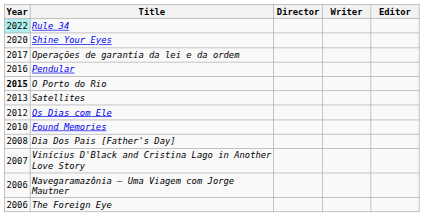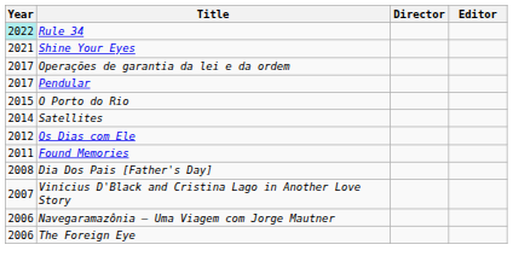 <table class="wikitable">
 <tr>
 <th scope="col">Year</th>
 <th scope="col">Title</th>
 <th scope="col" width="65">Director</th>
-<th scope="col" width="65">Writer</th>
 <th scope="col" width="65">Editor</th>
 </tr>
 <tr>
 <td style="background: paleturquoise;">2022</td>
 <td><em><a href='#'>Rule 34</a></em></td>
 <td></td>
 <td></td>
-<td></td>
 </tr>
 <tr>
-<td>2020</td>
+<td>2021</td>
 <td><em><a href='#'>Shine Your Eyes</a></em></td>
-<td></td>
 <td></td>
 <td></td>
 </tr>
 <tr>
 <td>2017</td>
 <td><em>Operações de garantia da lei e da ordem</em></td>
 <td></td>
 <td></td>
-<td></td>
 </tr>
 <tr>
-<td>2016</td>
+<td>2017</td>
 <td><em><a href='#'>Pendular</a></em></td>
-<td></td>
 <td></td>
 <td></td>
 </tr>
 <tr>
-<td><strong>2015</strong></td>
+<td>2015</td>
 <td><em>O Porto do Rio</em></td>
-<td></td>
 <td></td>
 <td></td>
 </tr>
 <tr>
-<td>2013</td>
+<td>2014</td>
 <td><em>Satellites</em></td>
-<td></td>
 <td></td>
 <td></td>
 </tr>
 <tr>
 <td>2012</td>
 <td><em><a href='#'>Os Dias com Ele</a></em></td>
 <td></td>
 <td></td>
-<td></td>
 </tr>
 <tr>
-<td>2010</td>
+<td>2011</td>
 <td><em><a href='#'>Found Memories</a></em></td>
-<td></td>
 <td></td>
 <td></td>
 </tr>
 <tr>
 <td>2008</td>
 <td><em>Dia Dos Pais [Father's Day]</em></td>
 <td></td>
 <td></td>
-<td></td>
 </tr>
 <tr>
 <td>2007</td>
 <td><em>Vinícius D'Black and Cristina Lago in Another Love Story</em></td>
-<td></td>
 <td></td>
 <td></td>
 </tr>
 <tr>
 <td>2006</td>
 <td><em>Navegaramazônia – Uma Viagem com Jorge Mautner</em></td>
 <td></td>
 <td></td>
-<td></td>
 </tr>
 <tr>
 <td>2006</td>
 <td><em>The Foreign Eye</em></td>
 <td></td>
 <td></td>
-<td></td>
 </tr>
 </table>
